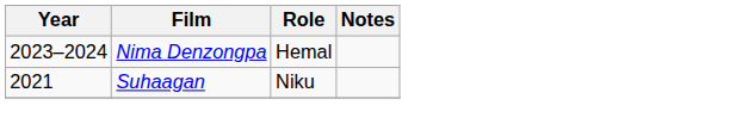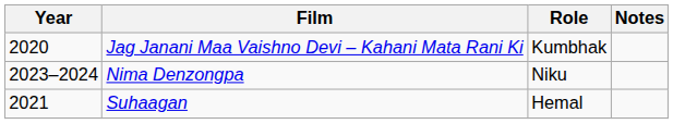 <table class="wikitable sortable plainrowheaders">
 <tr>
 <th scope=col>Year</th>
 <th Scope=col>Film</th>
 <th Scope=col>Role</th>
 <th Scope=col>Notes</th>
 </tr>
 <tr>
+<td>2020</td>
+<td><em><a href='#'>Jag Janani Maa Vaishno Devi – Kahani Mata Rani Ki</a></em></td>
+<td>Kumbhak</td>
+<td></td>
+</tr>
+<tr>
 <td>2023–2024</td>
 <td><em><a href='#'>Nima Denzongpa</a></em></td>
-<td>Hemal</td>
+<td>Niku</td>
 <td></td>
 </tr>
 <tr>
 <td>2021</td>
 <td><em><a href='#'>Suhaagan</a> </em></td>
-<td>Niku</td>
+<td>Hemal</td>
 <td></td>
 </tr>
 <tr>
 </tr>
 </table>
